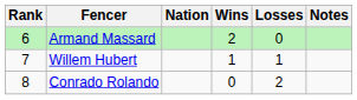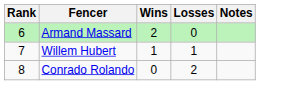 <table class="wikitable sortable" style="text-align: center">
 <tr>
 <th>Rank</th>
 <th>Fencer</th>
-<th>Nation</th>
 <th>Wins</th>
 <th>Losses</th>
 <th>Notes</th>
 </tr>
 <tr bgcolor=bbf3bb>
 <td>6</td>
 <td align=left><a href='#'>Armand Massard</a></td>
-<td align=left></td>
 <td>2</td>
 <td>0</td>
 <td></td>
 </tr>
 <tr>
 <td>7</td>
 <td align=left><a href='#'>Willem Hubert</a></td>
-<td align=left></td>
 <td>1</td>
 <td>1</td>
 <td></td>
 </tr>
 <tr>
 <td>8</td>
 <td align=left><a href='#'>Conrado Rolando</a></td>
-<td align=left></td>
 <td>0</td>
 <td>2</td>
 <td></td>
 </tr>
 </table>
